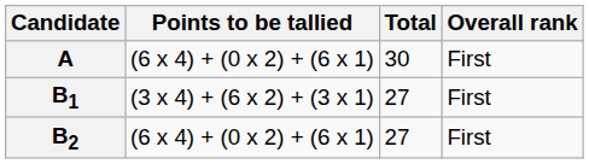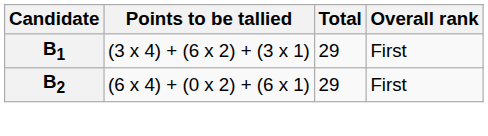 <table class="wikitable">
 <tr>
 <th>Candidate</th>
 <th>Points to be tallied</th>
 <th>Total</th>
 <th>Overall rank</th>
 </tr>
 <tr>
-<th>A</th>
-<td>(6 x 4) + (0 x 2) + (6 x 1)</td>
-<td>30</td>
-<td>First</td>
-</tr>
-<tr>
 <th>B<sub>1</sub></th>
 <td>(3 x 4) + (6 x 2) + (3 x 1)</td>
-<td>27</td>
+<td>29</td>
 <td>First</td>
 </tr>
 <tr>
 <th>B<sub>2</sub></th>
 <td>(6 x 4) + (0 x 2) + (6 x 1)</td>
-<td>27</td>
+<td>29</td>
 <td>First</td>
 </tr>
 </table>
